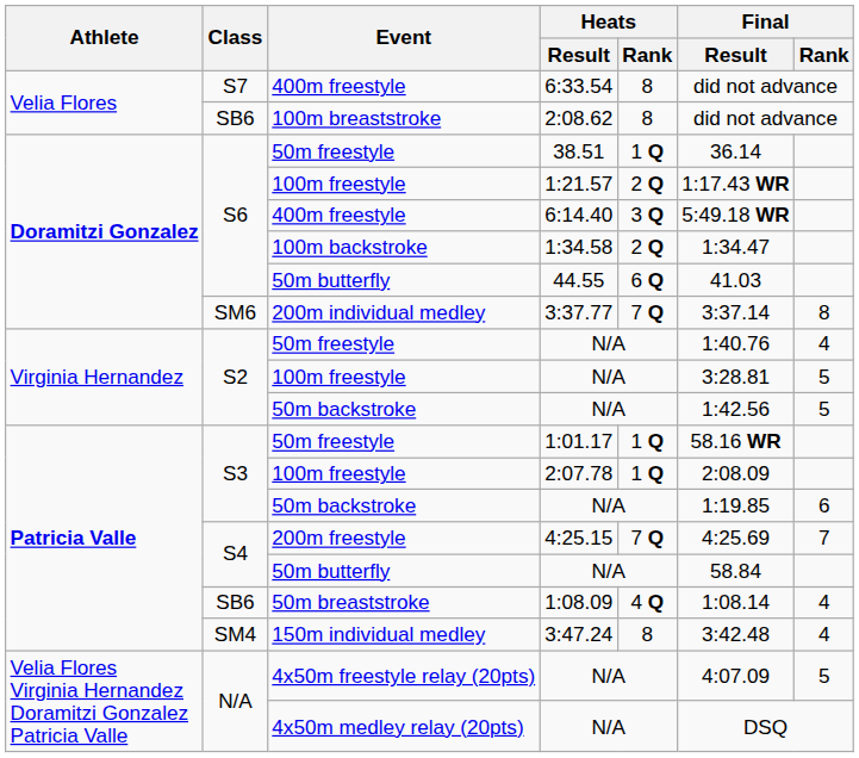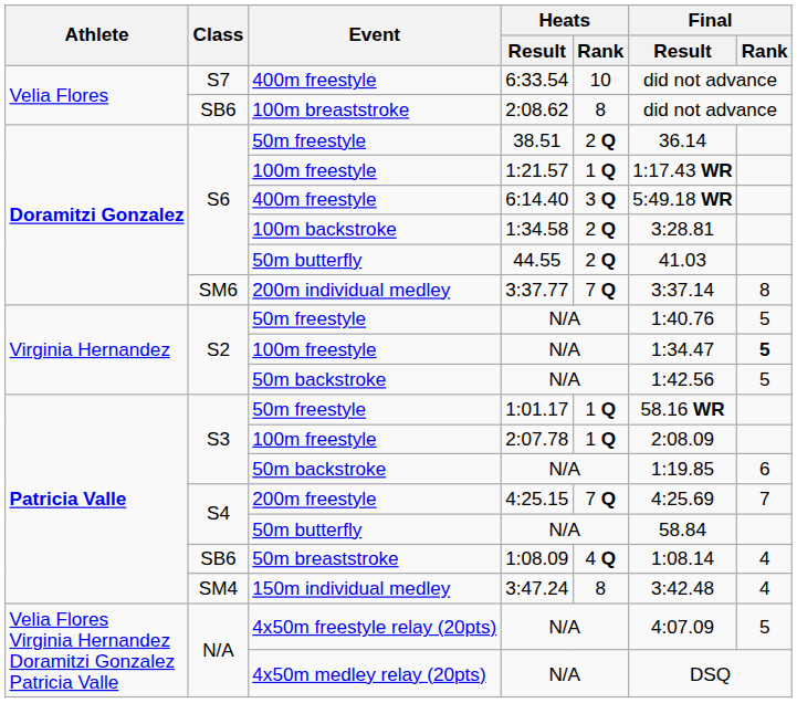 <table class=wikitable style="font-size:90%">
 <tr>
 <th rowspan="2">Athlete</th>
 <th rowspan="2">Class</th>
 <th rowspan="2">Event</th>
 <th colspan="2">Heats</th>
 <th colspan="2">Final</th>
 </tr>
 <tr>
 <th>Result</th>
 <th>Rank</th>
 <th>Result</th>
 <th>Rank</th>
 </tr>
 <tr>
 <td rowspan="2"><a href='#'>Velia Flores</a></td>
 <td style="text-align:center;">S7</td>
 <td><a href='#'>400m freestyle</a></td>
 <td style="text-align:center;">6:33.54</td>
-<td style="text-align:center;">8</td>
+<td style="text-align:center;">10</td>
 <td style="text-align:center;" colspan="2">did not advance</td>
 </tr>
 <tr>
 <td style="text-align:center;">SB6</td>
 <td><a href='#'>100m breaststroke</a></td>
 <td style="text-align:center;">2:08.62</td>
 <td style="text-align:center;">8</td>
 <td style="text-align:center;" colspan="2">did not advance</td>
 </tr>
 <tr>
 <td rowspan="6"><strong><a href='#'>Doramitzi Gonzalez</a></strong></td>
 <td rowspan="5" style="text-align:center;">S6</td>
 <td><a href='#'>50m freestyle</a></td>
 <td style="text-align:center;">38.51</td>
-<td style="text-align:center;">1 <strong>Q</strong></td>
+<td style="text-align:center;">2 <strong>Q</strong></td>
 <td style="text-align:center;">36.14</td>
 <td style="text-align:center;"></td>
 </tr>
 <tr>
 <td><a href='#'>100m freestyle</a></td>
 <td style="text-align:center;">1:21.57</td>
-<td style="text-align:center;">2 <strong>Q</strong></td>
+<td style="text-align:center;">1 <strong>Q</strong></td>
 <td style="text-align:center;">1:17.43 <strong>WR</strong></td>
 <td style="text-align:center;"></td>
 </tr>
 <tr>
 <td><a href='#'>400m freestyle</a></td>
 <td style="text-align:center;">6:14.40</td>
 <td style="text-align:center;">3 <strong>Q</strong></td>
 <td style="text-align:center;">5:49.18 <strong>WR</strong></td>
 <td style="text-align:center;"></td>
 </tr>
 <tr>
 <td><a href='#'>100m backstroke</a></td>
 <td style="text-align:center;">1:34.58</td>
 <td style="text-align:center;">2 <strong>Q</strong></td>
-<td style="text-align:center;">1:34.47</td>
+<td style="text-align:center;">3:28.81</td>
 <td style="text-align:center;"></td>
 </tr>
 <tr>
 <td><a href='#'>50m butterfly</a></td>
 <td style="text-align:center;">44.55</td>
-<td style="text-align:center;">6 <strong>Q</strong></td>
+<td style="text-align:center;">2 <strong>Q</strong></td>
 <td style="text-align:center;">41.03</td>
 <td style="text-align:center;"></td>
 </tr>
 <tr>
 <td style="text-align:center;">SM6</td>
 <td><a href='#'>200m individual medley</a></td>
 <td style="text-align:center;">3:37.77</td>
 <td style="text-align:center;">7 <strong>Q</strong></td>
 <td style="text-align:center;">3:37.14</td>
 <td style="text-align:center;">8</td>
 </tr>
 <tr>
 <td rowspan="3"><a href='#'>Virginia Hernandez</a></td>
 <td rowspan="3" style="text-align:center;">S2</td>
 <td><a href='#'>50m freestyle</a></td>
 <td style="text-align:center;" colspan="2">N/A</td>
 <td style="text-align:center;">1:40.76</td>
-<td style="text-align:center;">4</td>
+<td style="text-align:center;">5</td>
 </tr>
 <tr>
 <td><a href='#'>100m freestyle</a></td>
 <td style="text-align:center;" colspan="2">N/A</td>
-<td style="text-align:center;">3:28.81</td>
-<td style="text-align:center;">5</td>
+<td style="text-align:center;">1:34.47</td>
+<td style="text-align:center;"><strong>5</strong></td>
 </tr>
 <tr>
 <td><a href='#'>50m backstroke</a></td>
 <td style="text-align:center;" colspan="2">N/A</td>
 <td style="text-align:center;">1:42.56</td>
 <td style="text-align:center;">5</td>
 </tr>
 <tr>
 <td rowspan="7"><strong><a href='#'>Patricia Valle</a></strong></td>
 <td rowspan="3" style="text-align:center;">S3</td>
 <td><a href='#'>50m freestyle</a></td>
 <td style="text-align:center;">1:01.17</td>
 <td style="text-align:center;">1 <strong>Q</strong></td>
 <td style="text-align:center;">58.16 <strong>WR</strong></td>
 <td style="text-align:center;"></td>
 </tr>
 <tr>
 <td><a href='#'>100m freestyle</a></td>
 <td style="text-align:center;">2:07.78</td>
 <td style="text-align:center;">1 <strong>Q</strong></td>
 <td style="text-align:center;">2:08.09</td>
 <td style="text-align:center;"></td>
 </tr>
 <tr>
 <td><a href='#'>50m backstroke</a></td>
 <td style="text-align:center;" colspan="2">N/A</td>
 <td style="text-align:center;">1:19.85</td>
 <td style="text-align:center;">6</td>
 </tr>
 <tr>
 <td rowspan="2" style="text-align:center;">S4</td>
 <td><a href='#'>200m freestyle</a></td>
 <td style="text-align:center;">4:25.15</td>
 <td style="text-align:center;">7 <strong>Q</strong></td>
 <td style="text-align:center;">4:25.69</td>
 <td style="text-align:center;">7</td>
 </tr>
 <tr>
 <td><a href='#'>50m butterfly</a></td>
 <td style="text-align:center;" colspan="2">N/A</td>
 <td style="text-align:center;">58.84</td>
 <td style="text-align:center;"></td>
 </tr>
 <tr>
 <td style="text-align:center;">SB6</td>
 <td><a href='#'>50m breaststroke</a></td>
 <td style="text-align:center;">1:08.09</td>
 <td style="text-align:center;">4 <strong>Q</strong></td>
 <td style="text-align:center;">1:08.14</td>
 <td style="text-align:center;">4</td>
 </tr>
 <tr>
 <td style="text-align:center;">SM4</td>
 <td><a href='#'>150m individual medley</a></td>
 <td style="text-align:center;">3:47.24</td>
 <td style="text-align:center;">8</td>
 <td style="text-align:center;">3:42.48</td>
 <td style="text-align:center;">4</td>
 </tr>
 <tr>
 <td rowspan="2"><a href='#'>Velia Flores</a><br> <a href='#'>Virginia Hernandez</a><br> <a href='#'>Doramitzi Gonzalez</a><br> <a href='#'>Patricia Valle</a></td>
 <td rowspan="2" style="text-align:center;">N/A</td>
 <td><a href='#'>4x50m freestyle relay (20pts)</a></td>
 <td style="text-align:center;" colspan="2">N/A</td>
 <td style="text-align:center;">4:07.09</td>
 <td style="text-align:center;">5</td>
 </tr>
 <tr>
 <td><a href='#'>4x50m medley relay (20pts)</a></td>
 <td style="text-align:center;" colspan="2">N/A</td>
 <td style="text-align:center;" colspan="2">DSQ</td>
 </tr>
 </table>
